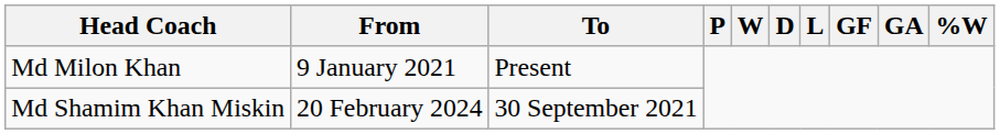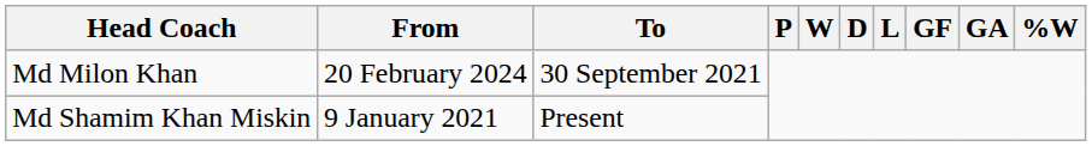 <table class="wikitable sortable" style="text-align:center">
 <tr>
 <th>Head Coach</th>
 <th Class="unsortable">From</th>
 <th Class="unsortable">To</th>
 <th abbr="3">P</th>
 <th abbr="1">W</th>
 <th abbr="1">D</th>
 <th abbr="1">L</th>
 <th abbr="4">GF</th>
 <th abbr="6">GA</th>
 <th abbr="50">%W</th>
 </tr>
 <tr>
 <td align=left> Md Milon Khan</td>
+<td align=left>20 February 2024</td>
+<td align=left>30 September 2021<br></td>
+</tr>
+<tr>
+<td align=left> Md Shamim Khan Miskin</td>
 <td align=left>9 January 2021</td>
 <td align=left>Present<br></td>
 </tr>
-<tr>
-<td align=left> Md Shamim Khan Miskin</td>
-<td align=left>20 February 2024</td>
-<td align=left>30 September 2021<br></td>
-</tr>
 </table>
